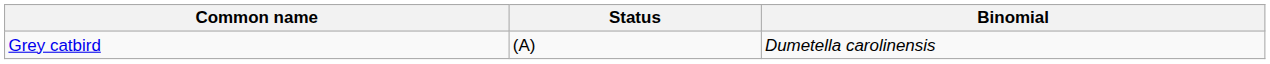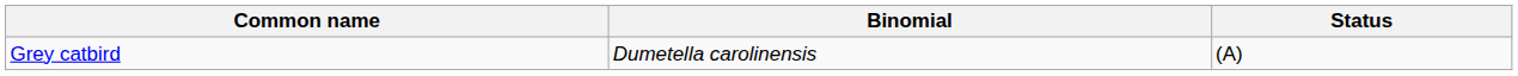 <table style="width:60%;" class="wikitable">
 <tr>
 <th width=40%>Common name</th>
+<th width=40%>Binomial</th>
 <th width=20%>Status</th>
-<th width=40%>Binomial</th>
 </tr>
 <tr>
 <td><a href='#'>Grey catbird</a></td>
+<td><em>Dumetella carolinensis</em></td>
 <td>(A)</td>
-<td><em>Dumetella carolinensis</em></td>
 </tr>
 </table>
